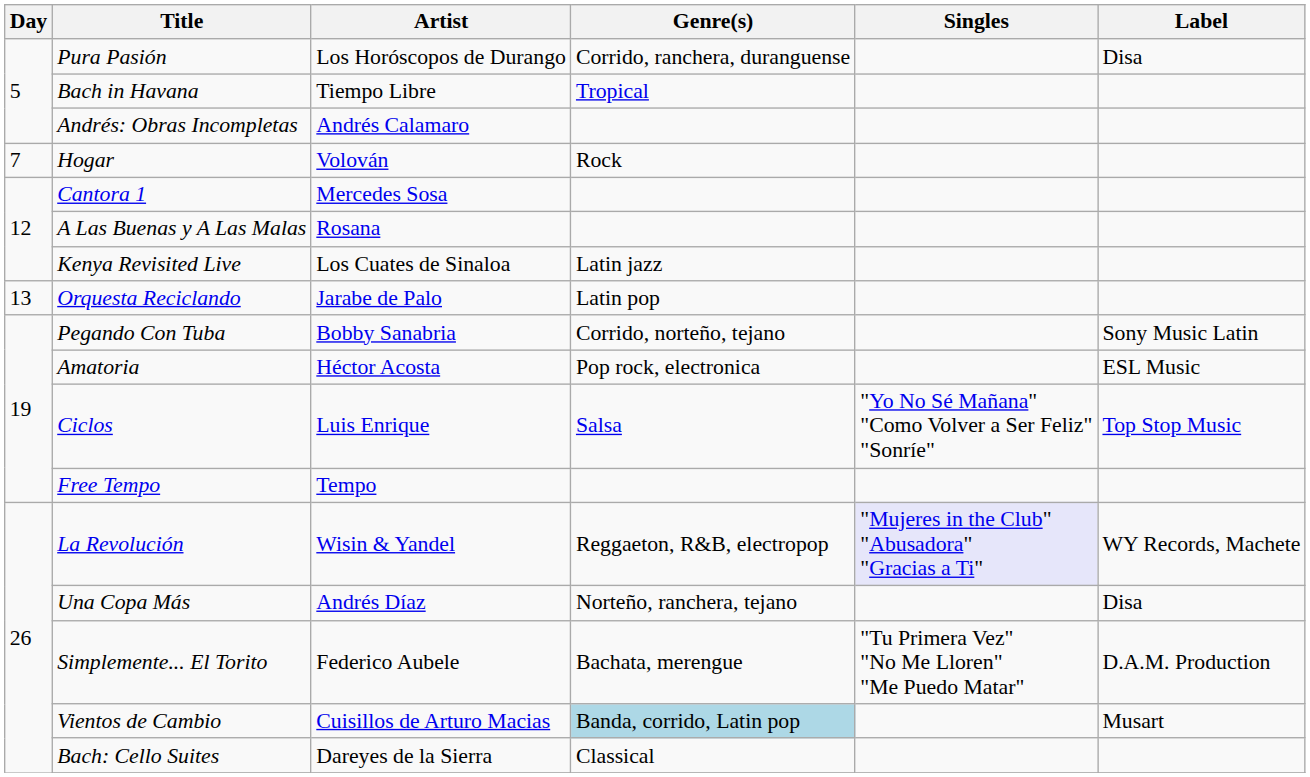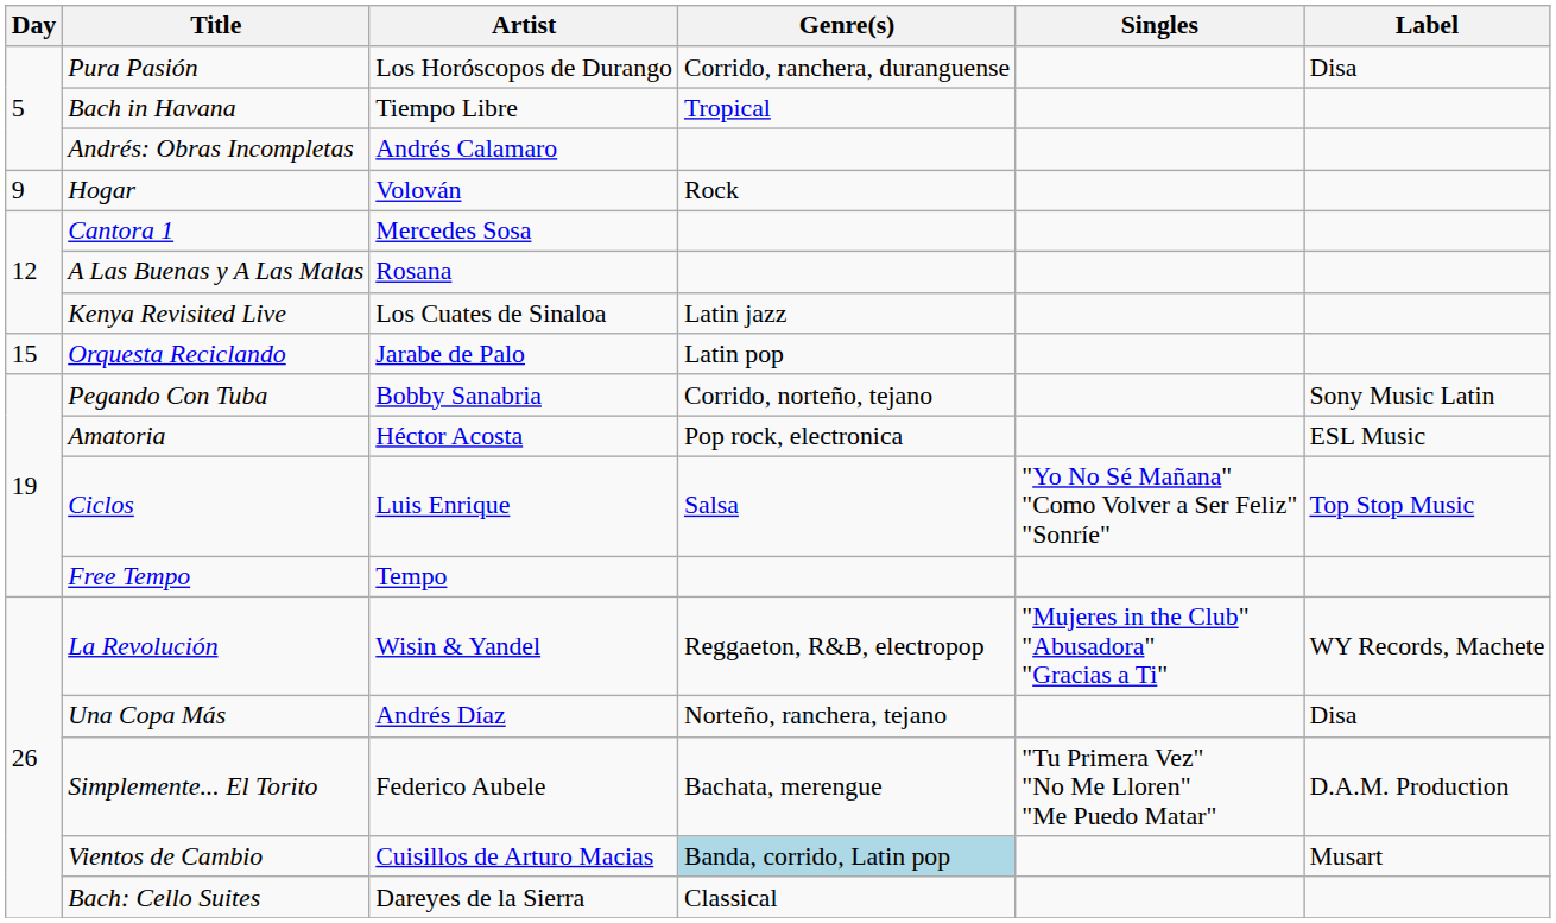 <table class="wikitable sortable" style="text-align: left;">
 <tr>
 <th>Day</th>
 <th>Title</th>
 <th>Artist</th>
 <th>Genre(s)</th>
 <th>Singles</th>
 <th>Label</th>
 </tr>
 <tr>
 <td rowspan="3">5</td>
 <td><em>Pura Pasión</em></td>
 <td>Los Horóscopos de Durango</td>
 <td>Corrido, ranchera, duranguense</td>
 <td></td>
 <td>Disa</td>
 </tr>
 <tr>
 <td><em>Bach in Havana</em></td>
 <td>Tiempo Libre</td>
 <td><a href='#'>Tropical</a></td>
 <td></td>
 <td></td>
 </tr>
 <tr>
 <td><em>Andrés: Obras Incompletas</em></td>
 <td><a href='#'>Andrés Calamaro</a></td>
 <td></td>
 <td></td>
 <td></td>
 </tr>
 <tr>
-<td>7</td>
+<td>9</td>
 <td><em>Hogar</em></td>
 <td><a href='#'>Volován</a></td>
 <td>Rock</td>
 <td></td>
 <td></td>
 </tr>
 <tr>
 <td rowspan="3">12</td>
 <td><em><a href='#'>Cantora 1</a></em></td>
 <td><a href='#'>Mercedes Sosa</a></td>
 <td></td>
 <td></td>
 <td></td>
 </tr>
 <tr>
 <td><em>A Las Buenas y A Las Malas</em></td>
 <td><a href='#'>Rosana</a></td>
 <td></td>
 <td></td>
 <td></td>
 </tr>
 <tr>
 <td><em>Kenya Revisited Live</em></td>
 <td>Los Cuates de Sinaloa</td>
 <td>Latin jazz</td>
 <td></td>
 <td></td>
 </tr>
 <tr>
-<td>13</td>
+<td>15</td>
 <td><em><a href='#'>Orquesta Reciclando</a></em></td>
 <td><a href='#'>Jarabe de Palo</a></td>
 <td>Latin pop</td>
 <td></td>
 <td></td>
 </tr>
 <tr>
 <td rowspan="4">19</td>
 <td><em>Pegando Con Tuba</em></td>
 <td><a href='#'>Bobby Sanabria</a></td>
 <td>Corrido, norteño, tejano</td>
 <td></td>
 <td>Sony Music Latin</td>
 </tr>
 <tr>
 <td><em>Amatoria</em></td>
 <td><a href='#'>Héctor Acosta</a></td>
 <td>Pop rock, electronica</td>
 <td></td>
 <td>ESL Music</td>
 </tr>
 <tr>
 <td><em><a href='#'>Ciclos</a></em></td>
 <td><a href='#'>Luis Enrique</a></td>
 <td><a href='#'>Salsa</a></td>
 <td>"<a href='#'>Yo No Sé Mañana</a>"<br>"Como Volver a Ser Feliz"<br>"Sonríe"</td>
 <td><a href='#'>Top Stop Music</a></td>
 </tr>
 <tr>
 <td><em><a href='#'>Free Tempo</a></em></td>
 <td><a href='#'>Tempo</a></td>
 <td></td>
 <td></td>
 <td></td>
 </tr>
 <tr>
 <td rowspan="6">26</td>
 <td><em><a href='#'>La Revolución</a></em></td>
 <td><a href='#'>Wisin & Yandel</a></td>
 <td>Reggaeton, R&B, electropop</td>
-<td style="background: lavender;">"<a href='#'>Mujeres in the Club</a>"<br>"<a href='#'>Abusadora</a>"<br>"<a href='#'>Gracias a Ti</a>"</td>
+<td>"<a href='#'>Mujeres in the Club</a>"<br>"<a href='#'>Abusadora</a>"<br>"<a href='#'>Gracias a Ti</a>"</td>
 <td>WY Records, Machete</td>
 </tr>
 <tr>
 <td><em>Una Copa Más</em></td>
 <td><a href='#'>Andrés Díaz</a></td>
 <td>Norteño, ranchera, tejano</td>
 <td></td>
 <td>Disa</td>
 </tr>
 <tr>
 <td><em>Simplemente... El Torito</em></td>
 <td>Federico Aubele</td>
 <td>Bachata, merengue</td>
 <td>"Tu Primera Vez"<br>"No Me Lloren"<br>"Me Puedo Matar"</td>
 <td>D.A.M. Production</td>
 </tr>
 <tr>
 <td><em>Vientos de Cambio</em></td>
 <td><a href='#'>Cuisillos de Arturo Macias</a></td>
 <td style="background: lightblue;">Banda, corrido, Latin pop</td>
 <td></td>
 <td>Musart</td>
 </tr>
 <tr>
 <td><em>Bach: Cello Suites</em></td>
 <td>Dareyes de la Sierra</td>
 <td>Classical</td>
 <td></td>
 <td></td>
 </tr>
 <tr>
 </tr>
 </table>
